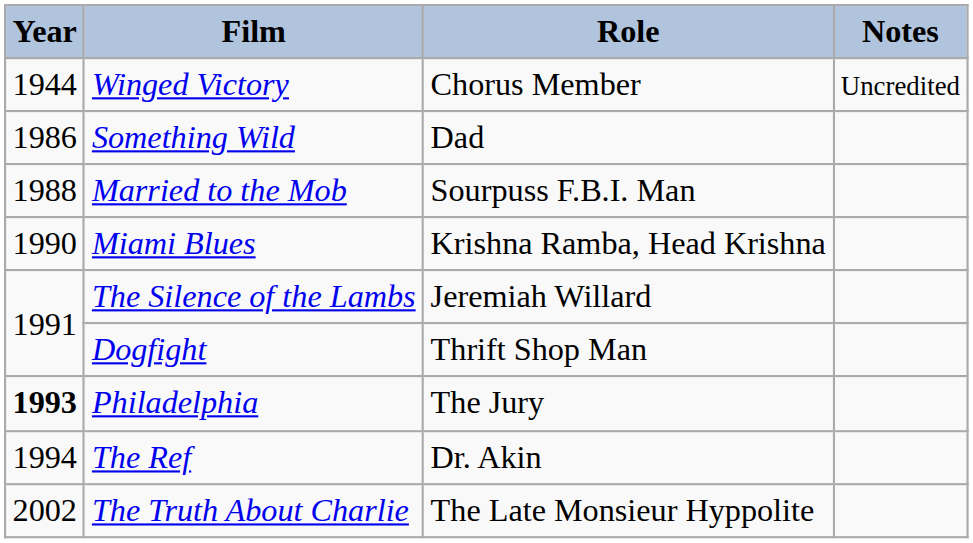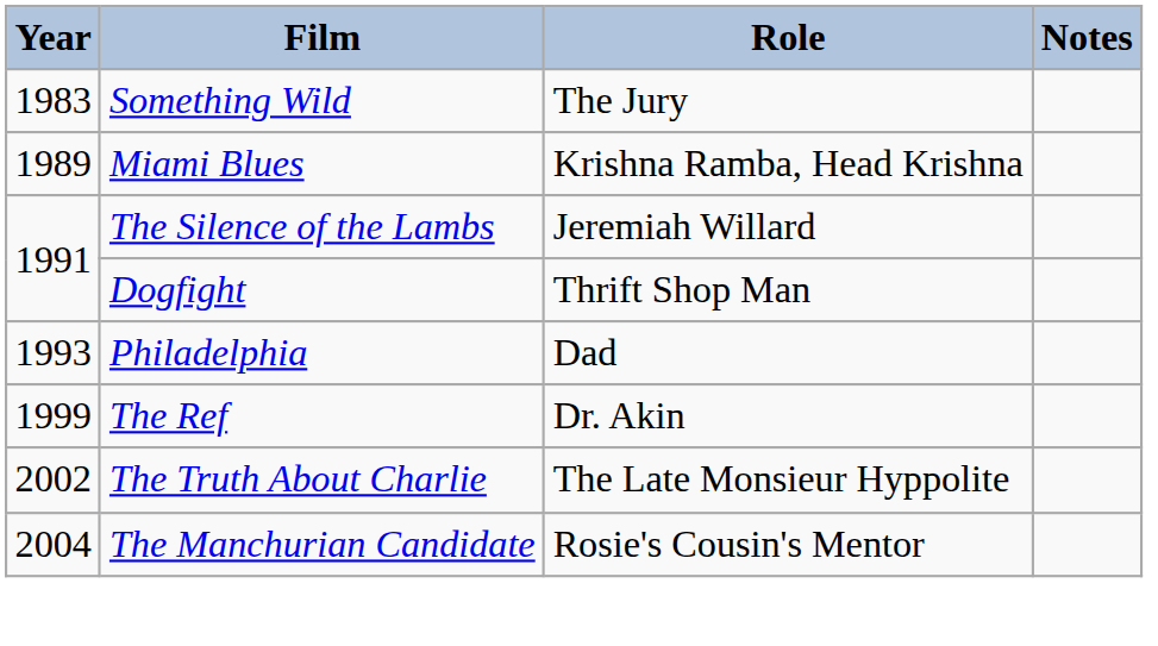 <table class="wikitable" style="font-size:95%;">
 <tr>
 <th style="background:#B0C4DE;">Year</th>
 <th style="background:#B0C4DE;">Film</th>
 <th style="background:#B0C4DE;">Role</th>
 <th style="background:#B0C4DE;">Notes</th>
 </tr>
 <tr>
-<td>1944</td>
-<td><em><a href='#'>Winged Victory</a></em></td>
-<td>Chorus Member</td>
-<td><small>Uncredited</small></td>
-</tr>
-<tr>
-<td>1986</td>
+<td>1983</td>
 <td><em><a href='#'>Something Wild</a></em></td>
-<td>Dad</td>
+<td>The Jury</td>
 <td></td>
 </tr>
 <tr>
-<td>1988</td>
-<td><em><a href='#'>Married to the Mob</a></em></td>
-<td>Sourpuss F.B.I. Man</td>
-<td></td>
-</tr>
-<tr>
-<td>1990</td>
+<td>1989</td>
 <td><em><a href='#'>Miami Blues</a></em></td>
 <td>Krishna Ramba, Head Krishna</td>
 <td></td>
 </tr>
 <tr>
 <td rowspan=2>1991</td>
 <td><em><a href='#'>The Silence of the Lambs</a></em></td>
 <td>Jeremiah Willard</td>
 <td></td>
 </tr>
 <tr>
 <td><em><a href='#'>Dogfight</a></em></td>
 <td>Thrift Shop Man</td>
 <td></td>
 </tr>
 <tr>
-<td><strong>1993</strong></td>
+<td>1993</td>
 <td><em><a href='#'>Philadelphia</a></em></td>
-<td>The Jury</td>
+<td>Dad</td>
 <td></td>
 </tr>
 <tr>
-<td>1994</td>
+<td>1999</td>
 <td><em><a href='#'>The Ref</a></em></td>
 <td>Dr. Akin</td>
 <td></td>
 </tr>
 <tr>
 <td>2002</td>
 <td><em><a href='#'>The Truth About Charlie</a></em></td>
 <td>The Late Monsieur Hyppolite</td>
 <td></td>
 </tr>
+<tr>
+<td>2004</td>
+<td><em><a href='#'>The Manchurian Candidate</a></em></td>
+<td>Rosie's Cousin's Mentor</td>
+<td></td>
+</tr>
 </table>
